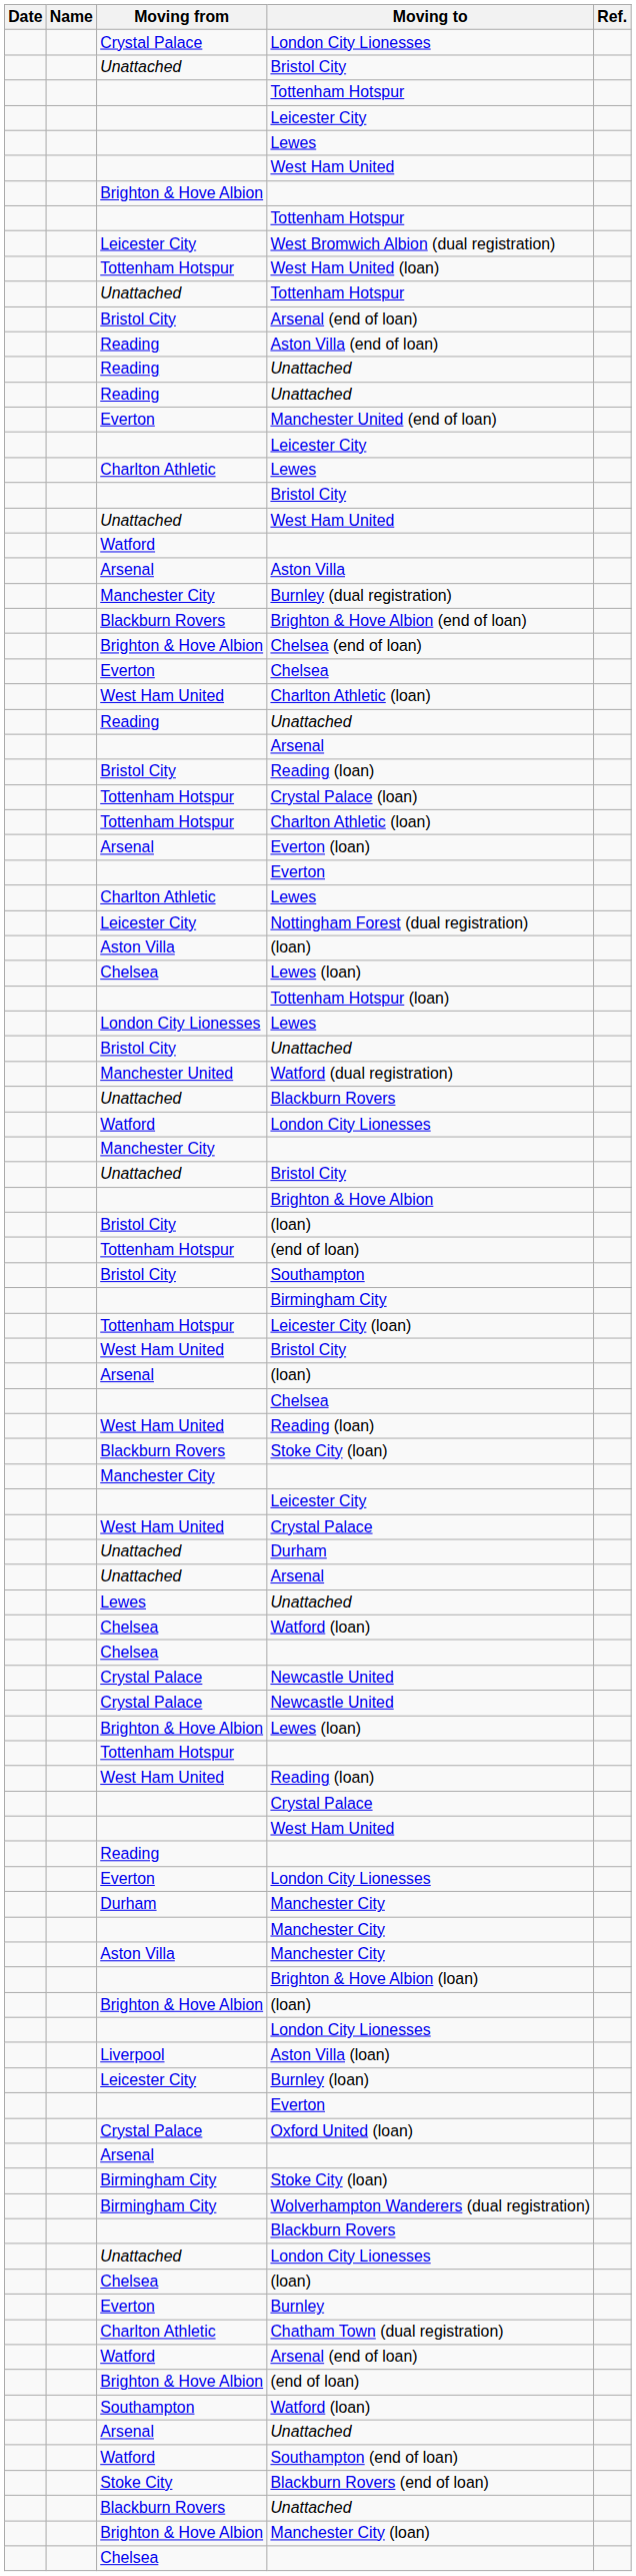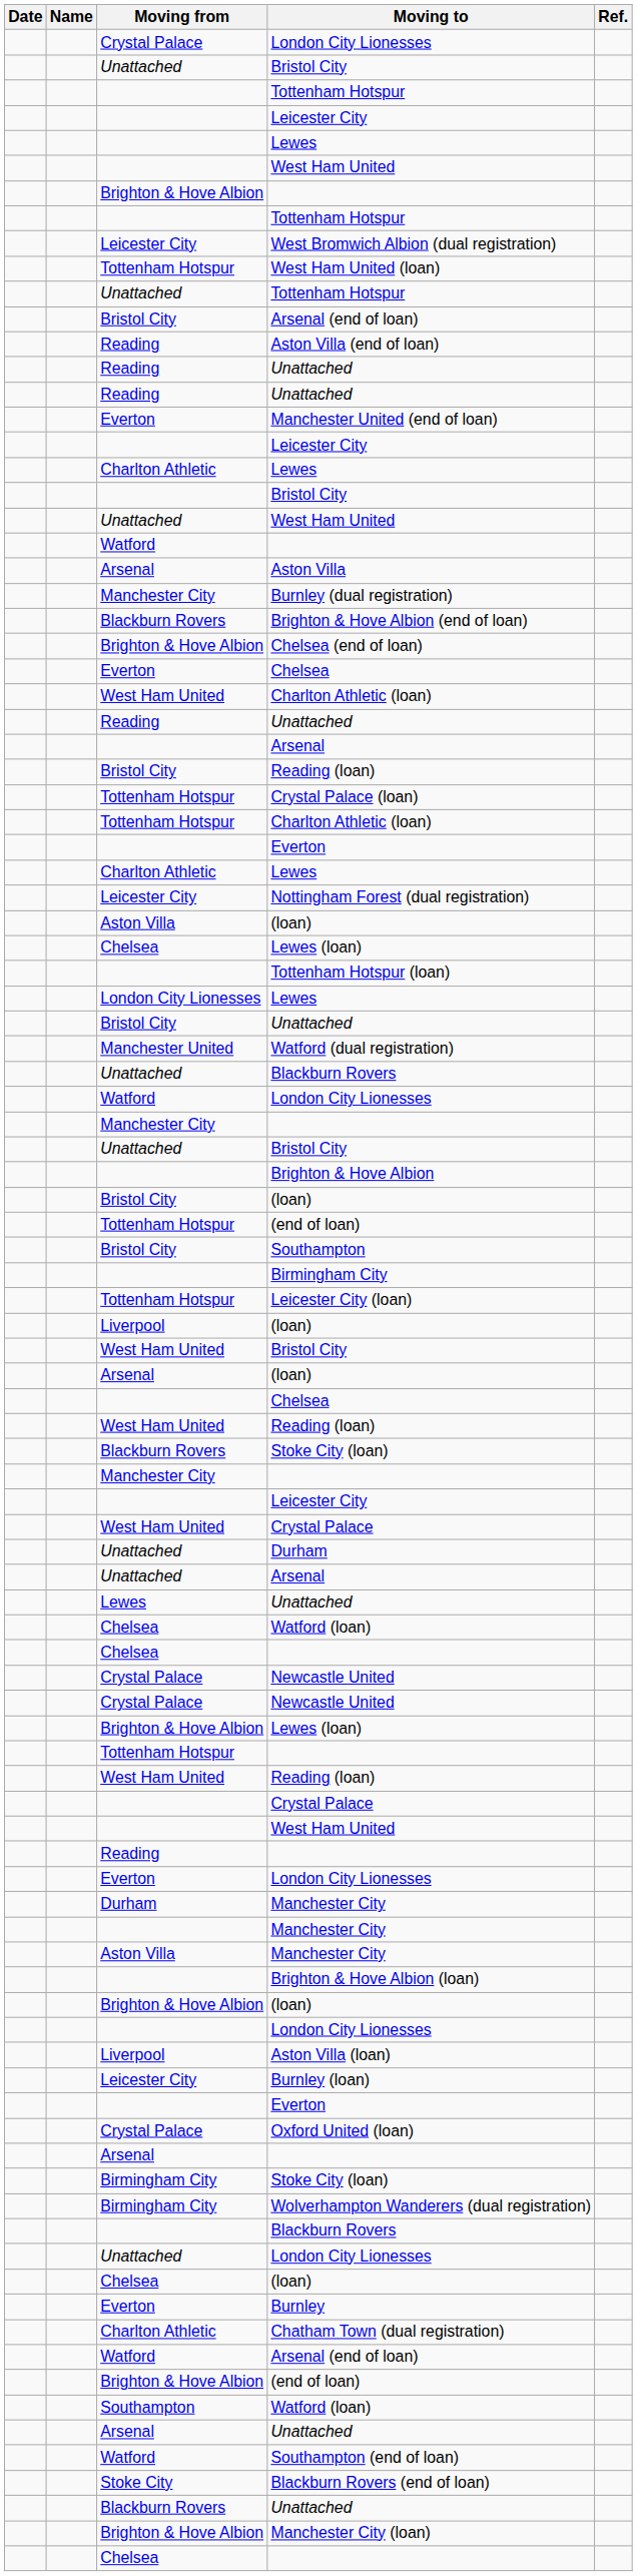 <table class="wikitable sortable">
 <tr>
 <th>Date</th>
 <th>Name</th>
 <th>Moving from</th>
 <th>Moving to</th>
 <th>Ref.</th>
 </tr>
 <tr>
 <td></td>
 <td></td>
 <td><a href='#'>Crystal Palace</a></td>
 <td><a href='#'>London City Lionesses</a></td>
 <td></td>
 </tr>
 <tr>
 <td></td>
 <td></td>
 <td><em>Unattached</em></td>
 <td><a href='#'>Bristol City</a></td>
 <td></td>
 </tr>
 <tr>
 <td></td>
 <td></td>
 <td></td>
 <td><a href='#'>Tottenham Hotspur</a></td>
 <td></td>
 </tr>
 <tr>
 <td></td>
 <td></td>
 <td></td>
 <td><a href='#'>Leicester City</a></td>
 <td></td>
 </tr>
 <tr>
 <td></td>
 <td></td>
 <td></td>
 <td><a href='#'>Lewes</a></td>
 <td></td>
 </tr>
 <tr>
 <td></td>
 <td></td>
 <td></td>
 <td><a href='#'>West Ham United</a></td>
 <td></td>
 </tr>
 <tr>
 <td></td>
 <td></td>
 <td><a href='#'>Brighton & Hove Albion</a></td>
 <td></td>
 <td></td>
 </tr>
 <tr>
 <td></td>
 <td></td>
 <td></td>
 <td><a href='#'>Tottenham Hotspur</a></td>
 <td></td>
 </tr>
 <tr>
 <td></td>
 <td></td>
 <td><a href='#'>Leicester City</a></td>
 <td><a href='#'>West Bromwich Albion</a> (dual registration)</td>
 <td></td>
 </tr>
 <tr>
 <td></td>
 <td></td>
 <td><a href='#'>Tottenham Hotspur</a></td>
 <td><a href='#'>West Ham United</a> (loan)</td>
 <td></td>
 </tr>
 <tr>
 <td></td>
 <td></td>
 <td><em>Unattached</em></td>
 <td><a href='#'>Tottenham Hotspur</a></td>
 <td></td>
 </tr>
 <tr>
 <td></td>
 <td></td>
 <td><a href='#'>Bristol City</a></td>
 <td><a href='#'>Arsenal</a> (end of loan)</td>
 <td></td>
 </tr>
 <tr>
 <td></td>
 <td></td>
 <td><a href='#'>Reading</a></td>
 <td><a href='#'>Aston Villa</a> (end of loan)</td>
 <td></td>
 </tr>
 <tr>
 <td></td>
 <td></td>
 <td><a href='#'>Reading</a></td>
 <td><em>Unattached</em></td>
 <td></td>
 </tr>
 <tr>
 <td></td>
 <td></td>
 <td><a href='#'>Reading</a></td>
 <td><em>Unattached</em></td>
 <td></td>
 </tr>
 <tr>
 <td></td>
 <td></td>
 <td><a href='#'>Everton</a></td>
 <td><a href='#'>Manchester United</a> (end of loan)</td>
 <td></td>
 </tr>
 <tr>
 <td></td>
 <td></td>
 <td></td>
 <td><a href='#'>Leicester City</a></td>
 <td></td>
 </tr>
 <tr>
 <td></td>
 <td></td>
 <td><a href='#'>Charlton Athletic</a></td>
 <td><a href='#'>Lewes</a></td>
 <td></td>
 </tr>
 <tr>
 <td></td>
 <td></td>
 <td></td>
 <td><a href='#'>Bristol City</a></td>
 <td></td>
 </tr>
 <tr>
 <td></td>
 <td></td>
 <td><em>Unattached</em></td>
 <td><a href='#'>West Ham United</a></td>
 <td></td>
 </tr>
 <tr>
 <td></td>
 <td></td>
 <td><a href='#'>Watford</a></td>
 <td></td>
 <td></td>
 </tr>
 <tr>
 <td></td>
 <td></td>
 <td><a href='#'>Arsenal</a></td>
 <td><a href='#'>Aston Villa</a></td>
 <td></td>
 </tr>
 <tr>
 <td></td>
 <td></td>
 <td><a href='#'>Manchester City</a></td>
 <td><a href='#'>Burnley</a> (dual registration)</td>
 <td></td>
 </tr>
 <tr>
 <td></td>
 <td></td>
 <td><a href='#'>Blackburn Rovers</a></td>
 <td><a href='#'>Brighton & Hove Albion</a> (end of loan)</td>
 <td></td>
 </tr>
 <tr>
 <td></td>
 <td></td>
 <td><a href='#'>Brighton & Hove Albion</a></td>
 <td><a href='#'>Chelsea</a> (end of loan)</td>
 <td></td>
 </tr>
 <tr>
 <td></td>
 <td></td>
 <td><a href='#'>Everton</a></td>
 <td><a href='#'>Chelsea</a></td>
 <td></td>
 </tr>
 <tr>
 <td></td>
 <td></td>
 <td><a href='#'>West Ham United</a></td>
 <td><a href='#'>Charlton Athletic</a> (loan)</td>
 <td></td>
 </tr>
 <tr>
 <td></td>
 <td></td>
 <td><a href='#'>Reading</a></td>
 <td><em>Unattached</em></td>
 <td></td>
 </tr>
 <tr>
 <td></td>
 <td></td>
 <td></td>
 <td><a href='#'>Arsenal</a></td>
 <td></td>
 </tr>
 <tr>
 <td></td>
 <td></td>
 <td><a href='#'>Bristol City</a></td>
 <td><a href='#'>Reading</a> (loan)</td>
 <td></td>
 </tr>
 <tr>
 <td></td>
 <td></td>
 <td><a href='#'>Tottenham Hotspur</a></td>
 <td><a href='#'>Crystal Palace</a> (loan)</td>
 <td></td>
 </tr>
 <tr>
 <td></td>
 <td></td>
 <td><a href='#'>Tottenham Hotspur</a></td>
 <td><a href='#'>Charlton Athletic</a> (loan)</td>
 <td></td>
 </tr>
 <tr>
 <td></td>
 <td></td>
-<td><a href='#'>Arsenal</a></td>
-<td><a href='#'>Everton</a> (loan)</td>
-<td></td>
-</tr>
-<tr>
-<td></td>
-<td></td>
 <td></td>
 <td><a href='#'>Everton</a></td>
 <td></td>
 </tr>
 <tr>
 <td></td>
 <td></td>
 <td><a href='#'>Charlton Athletic</a></td>
 <td><a href='#'>Lewes</a></td>
 <td></td>
 </tr>
 <tr>
 <td></td>
 <td></td>
 <td><a href='#'>Leicester City</a></td>
 <td><a href='#'>Nottingham Forest</a> (dual registration)</td>
 <td></td>
 </tr>
 <tr>
 <td></td>
 <td></td>
 <td><a href='#'>Aston Villa</a></td>
 <td> (loan)</td>
 <td></td>
 </tr>
 <tr>
 <td></td>
 <td></td>
 <td><a href='#'>Chelsea</a></td>
 <td><a href='#'>Lewes</a> (loan)</td>
 <td></td>
 </tr>
 <tr>
 <td></td>
 <td></td>
 <td></td>
 <td><a href='#'>Tottenham Hotspur</a> (loan)</td>
 <td></td>
 </tr>
 <tr>
 <td></td>
 <td></td>
 <td><a href='#'>London City Lionesses</a></td>
 <td><a href='#'>Lewes</a></td>
 <td></td>
 </tr>
 <tr>
 <td></td>
 <td></td>
 <td><a href='#'>Bristol City</a></td>
 <td><em>Unattached</em></td>
 <td></td>
 </tr>
 <tr>
 <td></td>
 <td></td>
 <td><a href='#'>Manchester United</a></td>
 <td><a href='#'>Watford</a> (dual registration)</td>
 <td></td>
 </tr>
 <tr>
 <td></td>
 <td></td>
 <td><em>Unattached</em></td>
 <td><a href='#'>Blackburn Rovers</a></td>
 <td></td>
 </tr>
 <tr>
 <td></td>
 <td></td>
 <td><a href='#'>Watford</a></td>
 <td><a href='#'>London City Lionesses</a></td>
 <td></td>
 </tr>
 <tr>
 <td></td>
 <td></td>
 <td><a href='#'>Manchester City</a></td>
 <td></td>
 <td></td>
 </tr>
 <tr>
 <td></td>
 <td></td>
 <td><em>Unattached</em></td>
 <td><a href='#'>Bristol City</a></td>
 <td></td>
 </tr>
 <tr>
 <td></td>
 <td></td>
 <td></td>
 <td><a href='#'>Brighton & Hove Albion</a></td>
 <td></td>
 </tr>
 <tr>
 <td></td>
 <td></td>
 <td><a href='#'>Bristol City</a></td>
 <td> (loan)</td>
 <td></td>
 </tr>
 <tr>
 <td></td>
 <td></td>
 <td><a href='#'>Tottenham Hotspur</a></td>
 <td> (end of loan)</td>
 <td></td>
 </tr>
 <tr>
 <td></td>
 <td></td>
 <td><a href='#'>Bristol City</a></td>
 <td><a href='#'>Southampton</a></td>
 <td></td>
 </tr>
 <tr>
 <td></td>
 <td></td>
 <td></td>
 <td><a href='#'>Birmingham City</a></td>
 <td></td>
 </tr>
 <tr>
 <td></td>
 <td></td>
 <td><a href='#'>Tottenham Hotspur</a></td>
 <td><a href='#'>Leicester City</a> (loan)</td>
+<td></td>
+</tr>
+<tr>
+<td></td>
+<td></td>
+<td><a href='#'>Liverpool</a></td>
+<td> (loan)</td>
 <td></td>
 </tr>
 <tr>
 <td></td>
 <td></td>
 <td><a href='#'>West Ham United</a></td>
 <td><a href='#'>Bristol City</a></td>
 <td></td>
 </tr>
 <tr>
 <td></td>
 <td></td>
 <td><a href='#'>Arsenal</a></td>
 <td> (loan)</td>
 <td></td>
 </tr>
 <tr>
 <td></td>
 <td></td>
 <td></td>
 <td><a href='#'>Chelsea</a></td>
 <td></td>
 </tr>
 <tr>
 <td></td>
 <td></td>
 <td><a href='#'>West Ham United</a></td>
 <td><a href='#'>Reading</a> (loan)</td>
 <td></td>
 </tr>
 <tr>
 <td></td>
 <td></td>
 <td><a href='#'>Blackburn Rovers</a></td>
 <td><a href='#'>Stoke City</a> (loan)</td>
 <td></td>
 </tr>
 <tr>
 <td></td>
 <td></td>
 <td><a href='#'>Manchester City</a></td>
 <td></td>
 <td></td>
 </tr>
 <tr>
 <td></td>
 <td></td>
 <td></td>
 <td><a href='#'>Leicester City</a></td>
 <td></td>
 </tr>
 <tr>
 <td></td>
 <td></td>
 <td><a href='#'>West Ham United</a></td>
 <td><a href='#'>Crystal Palace</a></td>
 <td></td>
 </tr>
 <tr>
 <td></td>
 <td></td>
 <td><em>Unattached</em></td>
 <td><a href='#'>Durham</a></td>
 <td></td>
 </tr>
 <tr>
 <td></td>
 <td></td>
 <td><em>Unattached</em></td>
 <td><a href='#'>Arsenal</a></td>
 <td></td>
 </tr>
 <tr>
 <td></td>
 <td></td>
 <td><a href='#'>Lewes</a></td>
 <td><em>Unattached</em></td>
 <td></td>
 </tr>
 <tr>
 <td></td>
 <td></td>
 <td><a href='#'>Chelsea</a></td>
 <td><a href='#'>Watford</a> (loan)</td>
 <td></td>
 </tr>
 <tr>
 <td></td>
 <td></td>
 <td><a href='#'>Chelsea</a></td>
 <td></td>
 <td></td>
 </tr>
 <tr>
 <td></td>
 <td></td>
 <td><a href='#'>Crystal Palace</a></td>
 <td><a href='#'>Newcastle United</a></td>
 <td></td>
 </tr>
 <tr>
 <td></td>
 <td></td>
 <td><a href='#'>Crystal Palace</a></td>
 <td><a href='#'>Newcastle United</a></td>
 <td></td>
 </tr>
 <tr>
 <td></td>
 <td></td>
 <td><a href='#'>Brighton & Hove Albion</a></td>
 <td><a href='#'>Lewes</a> (loan)</td>
 <td></td>
 </tr>
 <tr>
 <td></td>
 <td></td>
 <td><a href='#'>Tottenham Hotspur</a></td>
 <td></td>
 <td></td>
 </tr>
 <tr>
 <td></td>
 <td></td>
 <td><a href='#'>West Ham United</a></td>
 <td><a href='#'>Reading</a> (loan)</td>
 <td></td>
 </tr>
 <tr>
 <td></td>
 <td></td>
 <td></td>
 <td><a href='#'>Crystal Palace</a></td>
 <td></td>
 </tr>
 <tr>
 <td></td>
 <td></td>
 <td></td>
 <td><a href='#'>West Ham United</a></td>
 <td></td>
 </tr>
 <tr>
 <td></td>
 <td></td>
 <td><a href='#'>Reading</a></td>
 <td></td>
 <td></td>
 </tr>
 <tr>
 <td></td>
 <td></td>
 <td><a href='#'>Everton</a></td>
 <td><a href='#'>London City Lionesses</a></td>
 <td></td>
 </tr>
 <tr>
 <td></td>
 <td></td>
 <td><a href='#'>Durham</a></td>
 <td><a href='#'>Manchester City</a></td>
 <td></td>
 </tr>
 <tr>
 <td></td>
 <td></td>
 <td></td>
 <td><a href='#'>Manchester City</a></td>
 <td></td>
 </tr>
 <tr>
 <td></td>
 <td></td>
 <td><a href='#'>Aston Villa</a></td>
 <td><a href='#'>Manchester City</a></td>
 <td></td>
 </tr>
 <tr>
 <td></td>
 <td></td>
 <td></td>
 <td><a href='#'>Brighton & Hove Albion</a> (loan)</td>
 <td></td>
 </tr>
 <tr>
 <td></td>
 <td></td>
 <td><a href='#'>Brighton & Hove Albion</a></td>
 <td> (loan)</td>
 <td></td>
 </tr>
 <tr>
 <td></td>
 <td></td>
 <td></td>
 <td><a href='#'>London City Lionesses</a></td>
 <td></td>
 </tr>
 <tr>
 <td></td>
 <td></td>
 <td><a href='#'>Liverpool</a></td>
 <td><a href='#'>Aston Villa</a> (loan)</td>
 <td></td>
 </tr>
 <tr>
 <td></td>
 <td></td>
 <td><a href='#'>Leicester City</a></td>
 <td><a href='#'>Burnley</a> (loan)</td>
 <td></td>
 </tr>
 <tr>
 <td></td>
 <td></td>
 <td></td>
 <td><a href='#'>Everton</a></td>
 <td></td>
 </tr>
 <tr>
 <td></td>
 <td></td>
 <td><a href='#'>Crystal Palace</a></td>
 <td><a href='#'>Oxford United</a> (loan)</td>
 <td></td>
 </tr>
 <tr>
 <td></td>
 <td></td>
 <td><a href='#'>Arsenal</a></td>
 <td></td>
 <td></td>
 </tr>
 <tr>
 <td></td>
 <td></td>
 <td><a href='#'>Birmingham City</a></td>
 <td><a href='#'>Stoke City</a> (loan)</td>
 <td></td>
 </tr>
 <tr>
 <td></td>
 <td></td>
 <td><a href='#'>Birmingham City</a></td>
 <td><a href='#'>Wolverhampton Wanderers</a> (dual registration)</td>
 <td></td>
 </tr>
 <tr>
 <td></td>
 <td></td>
 <td></td>
 <td><a href='#'>Blackburn Rovers</a></td>
 <td></td>
 </tr>
 <tr>
 <td></td>
 <td></td>
 <td><em>Unattached</em></td>
 <td><a href='#'>London City Lionesses</a></td>
 <td></td>
 </tr>
 <tr>
 <td></td>
 <td></td>
 <td><a href='#'>Chelsea</a></td>
 <td> (loan)</td>
 <td></td>
 </tr>
 <tr>
 <td></td>
 <td></td>
 <td><a href='#'>Everton</a></td>
 <td><a href='#'>Burnley</a></td>
 <td></td>
 </tr>
 <tr>
 <td></td>
 <td></td>
 <td><a href='#'>Charlton Athletic</a></td>
 <td><a href='#'>Chatham Town</a> (dual registration)</td>
 <td></td>
 </tr>
 <tr>
 <td></td>
 <td></td>
 <td><a href='#'>Watford</a></td>
 <td><a href='#'>Arsenal</a> (end of loan)</td>
 <td></td>
 </tr>
 <tr>
 <td></td>
 <td></td>
 <td><a href='#'>Brighton & Hove Albion</a></td>
 <td> (end of loan)</td>
 <td></td>
 </tr>
 <tr>
 <td></td>
 <td></td>
 <td><a href='#'>Southampton</a></td>
 <td><a href='#'>Watford</a> (loan)</td>
 <td></td>
 </tr>
 <tr>
 <td></td>
 <td></td>
 <td><a href='#'>Arsenal</a></td>
 <td><em>Unattached</em></td>
 <td></td>
 </tr>
 <tr>
 <td></td>
 <td></td>
 <td><a href='#'>Watford</a></td>
 <td><a href='#'>Southampton</a> (end of loan)</td>
 <td></td>
 </tr>
 <tr>
 <td></td>
 <td></td>
 <td><a href='#'>Stoke City</a></td>
 <td><a href='#'>Blackburn Rovers</a> (end of loan)</td>
 <td></td>
 </tr>
 <tr>
 <td></td>
 <td></td>
 <td><a href='#'>Blackburn Rovers</a></td>
 <td><em>Unattached</em></td>
 <td></td>
 </tr>
 <tr>
 <td></td>
 <td></td>
 <td><a href='#'>Brighton & Hove Albion</a></td>
 <td><a href='#'>Manchester City</a> (loan)</td>
 <td></td>
 </tr>
 <tr>
 <td></td>
 <td></td>
 <td><a href='#'>Chelsea</a></td>
 <td></td>
 <td></td>
 </tr>
 </table>
